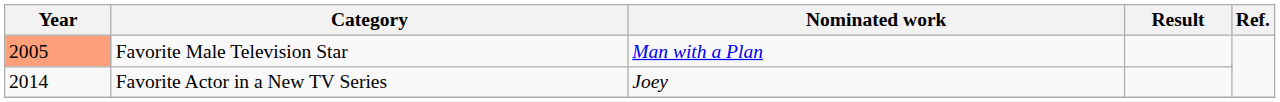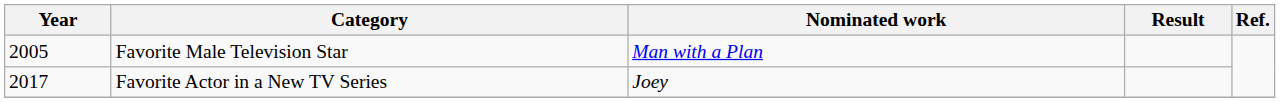 <table class=wikitable>
 <tr>
 <th scope="col" style="width:5em;">Year</th>
 <th scope="col" style="width:26em;">Category</th>
 <th scope="col" style="width:25em;">Nominated work</th>
 <th scope="col" style="width:5em;">Result</th>
 <th>Ref.</th>
 </tr>
 <tr>
-<td style="background: lightsalmon;">2005</td>
+<td>2005</td>
 <td>Favorite Male Television Star</td>
 <td><em><a href='#'>Man with a Plan</a></em></td>
 <td></td>
 <td rowspan=2></td>
 </tr>
 <tr>
-<td>2014</td>
+<td>2017</td>
 <td>Favorite Actor in a New TV Series</td>
 <td><em>Joey</em></td>
 <td></td>
 </tr>
 <tr>
 </tr>
 </table>
